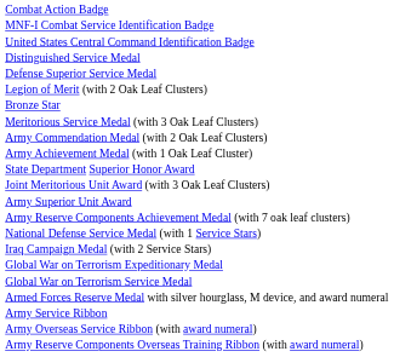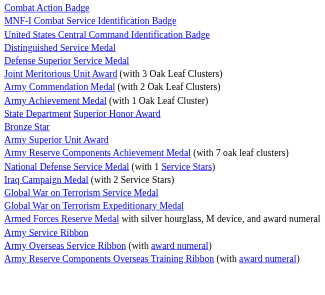 <table>
 <tr>
 <td></td>
 <td><a href='#'>Combat Action Badge</a></td>
 </tr>
 <tr>
 <td></td>
 <td><a href='#'>MNF-I Combat Service Identification Badge</a></td>
 </tr>
 <tr>
 <td></td>
 <td><a href='#'>United States Central Command Identification Badge</a></td>
 </tr>
 <tr>
 <td></td>
 <td><a href='#'>Distinguished Service Medal</a></td>
 </tr>
 <tr>
 <td></td>
 <td><a href='#'>Defense Superior Service Medal</a></td>
 </tr>
 <tr>
 <td></td>
-<td><a href='#'>Legion of Merit</a> (with 2 Oak Leaf Clusters)</td>
-</tr>
-<tr>
-<td></td>
-<td><a href='#'>Bronze Star</a></td>
-</tr>
-<tr>
-<td></td>
-<td><a href='#'>Meritorious Service Medal</a> (with 3 Oak Leaf Clusters)</td>
+<td><a href='#'>Joint Meritorious Unit Award</a> (with 3 Oak Leaf Clusters)</td>
 </tr>
 <tr>
 <td></td>
 <td><a href='#'>Army Commendation Medal</a> (with 2 Oak Leaf Clusters)</td>
 </tr>
 <tr>
 <td></td>
 <td><a href='#'>Army Achievement Medal</a> (with 1 Oak Leaf Cluster)</td>
 </tr>
 <tr>
 <td></td>
 <td><a href='#'>State Department</a> <a href='#'>Superior Honor Award</a></td>
 </tr>
 <tr>
 <td></td>
-<td><a href='#'>Joint Meritorious Unit Award</a> (with 3 Oak Leaf Clusters)</td>
+<td><a href='#'>Bronze Star</a></td>
 </tr>
 <tr>
 <td></td>
 <td><a href='#'>Army Superior Unit Award</a></td>
 </tr>
 <tr>
 <td></td>
 <td><a href='#'>Army Reserve Components Achievement Medal</a> (with 7 oak leaf clusters)</td>
 </tr>
 <tr>
 <td></td>
 <td><a href='#'>National Defense Service Medal</a> (with 1 <a href='#'>Service Stars</a>)</td>
 </tr>
 <tr>
 <td></td>
 <td><a href='#'>Iraq Campaign Medal</a> (with 2 Service Stars)</td>
 </tr>
 <tr>
 <td></td>
-<td><a href='#'>Global War on Terrorism Expeditionary Medal</a></td>
+<td><a href='#'>Global War on Terrorism Service Medal</a></td>
 </tr>
 <tr>
 <td></td>
-<td><a href='#'>Global War on Terrorism Service Medal</a></td>
+<td><a href='#'>Global War on Terrorism Expeditionary Medal</a></td>
 </tr>
 <tr>
 <td></td>
 <td><a href='#'>Armed Forces Reserve Medal</a> with silver hourglass, M device, and award numeral</td>
 </tr>
 <tr>
 <td></td>
 <td><a href='#'>Army Service Ribbon</a></td>
 </tr>
 <tr>
 <td></td>
 <td><a href='#'>Army Overseas Service Ribbon</a> (with <a href='#'>award numeral</a>)</td>
 </tr>
 <tr>
 <td></td>
 <td><a href='#'>Army Reserve Components Overseas Training Ribbon</a> (with <a href='#'>award numeral</a>)</td>
 </tr>
 </table>
